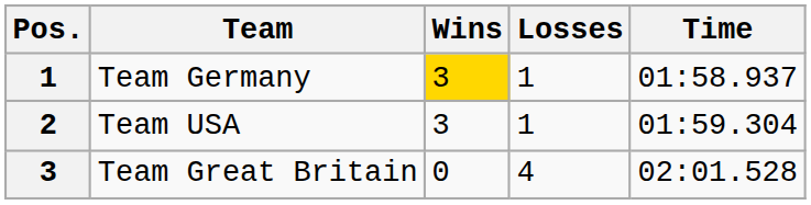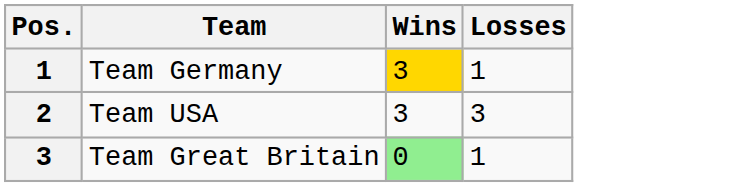 <table class="wikitable">
 <tr>
 <th>Pos.</th>
 <th>Team</th>
 <th>Wins</th>
 <th>Losses</th>
-<th>Time</th>
 </tr>
 <tr>
 <th>1</th>
 <td> Team Germany</td>
 <td style="background: gold;">3</td>
 <td>1</td>
-<td>01:58.937</td>
 </tr>
 <tr>
 <th>2</th>
 <td> Team USA</td>
 <td>3</td>
-<td>1</td>
-<td>01:59.304</td>
+<td>3</td>
 </tr>
 <tr>
 <th>3</th>
 <td> Team Great Britain</td>
-<td>0</td>
-<td>4</td>
-<td>02:01.528</td>
+<td style="background: lightgreen;">0</td>
+<td>1</td>
 </tr>
 </table>
